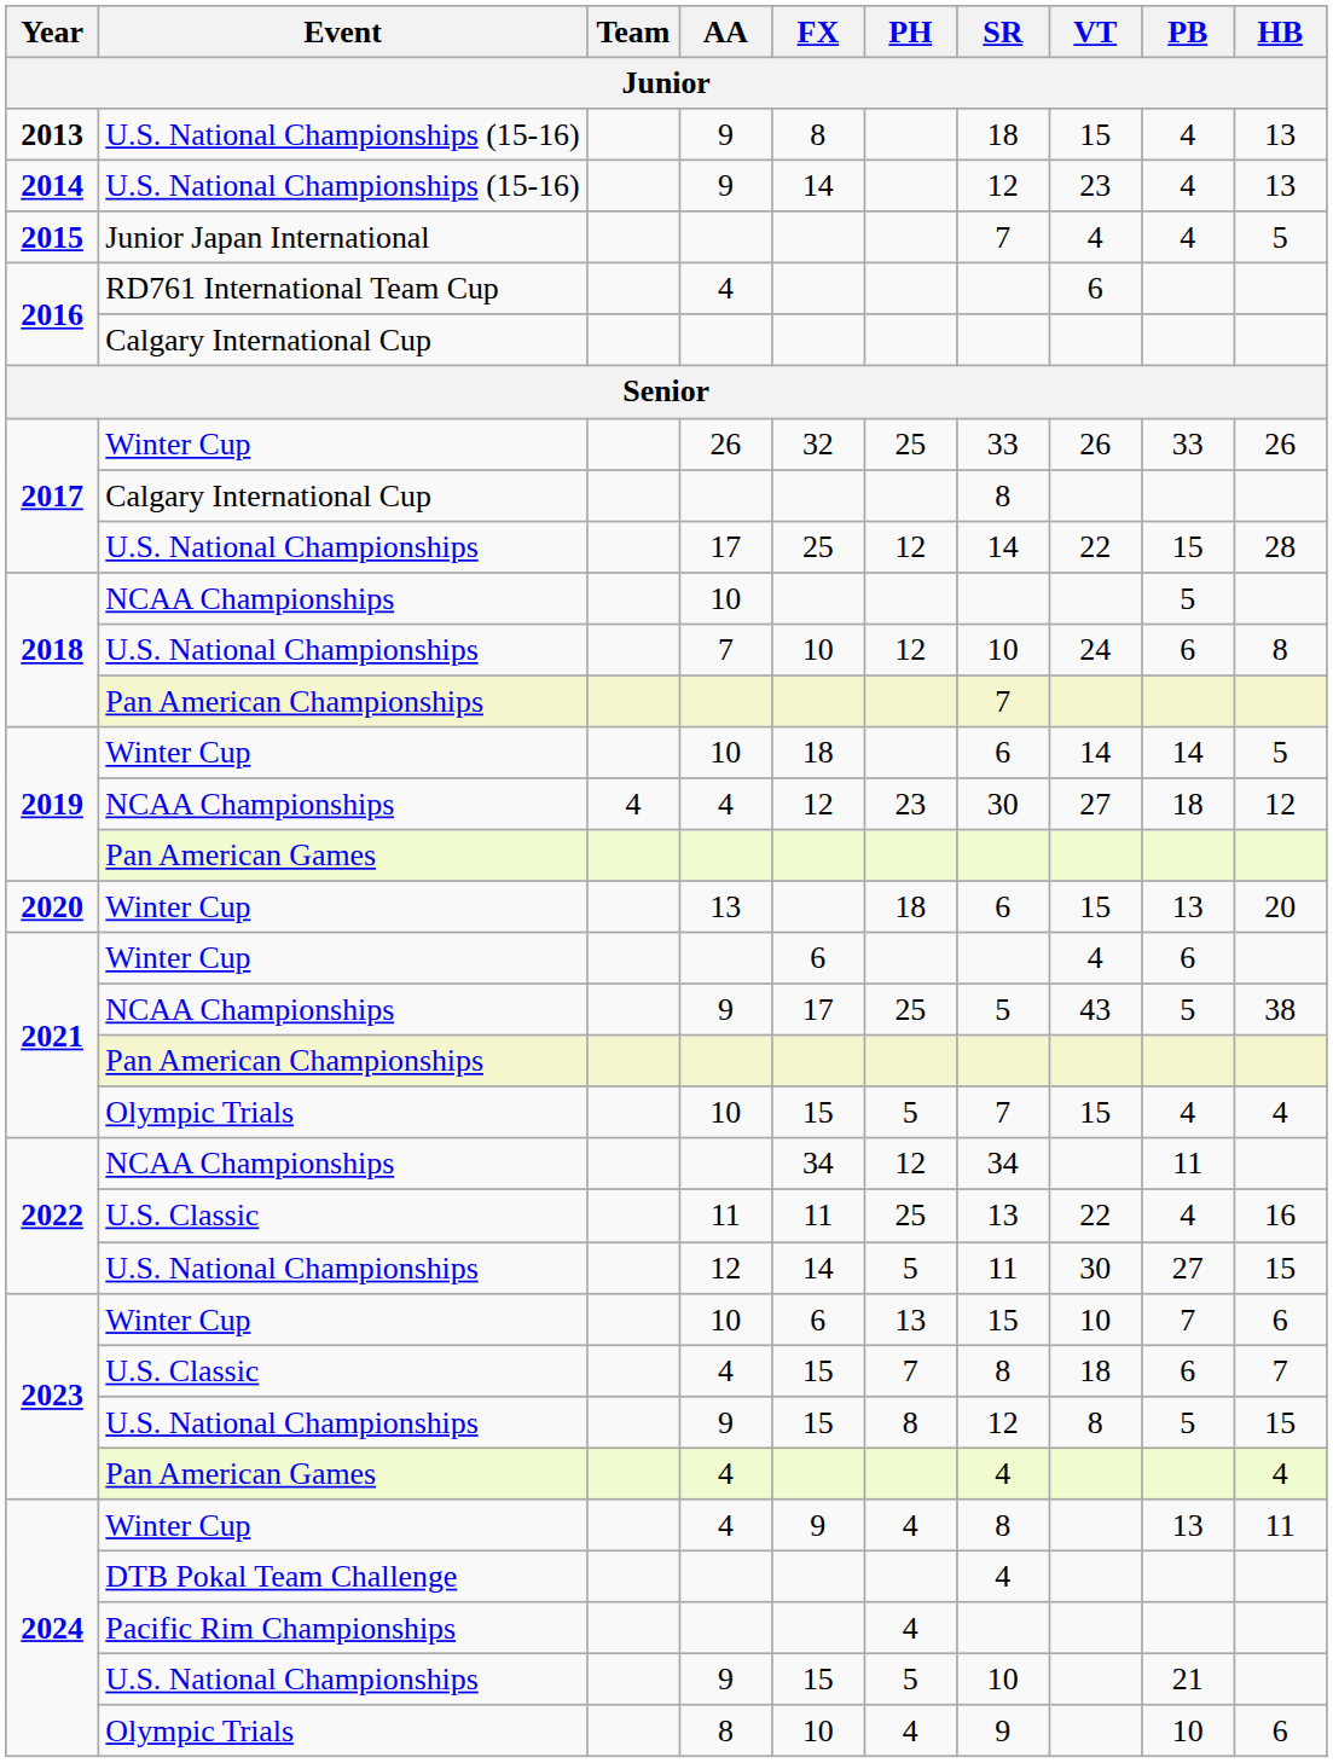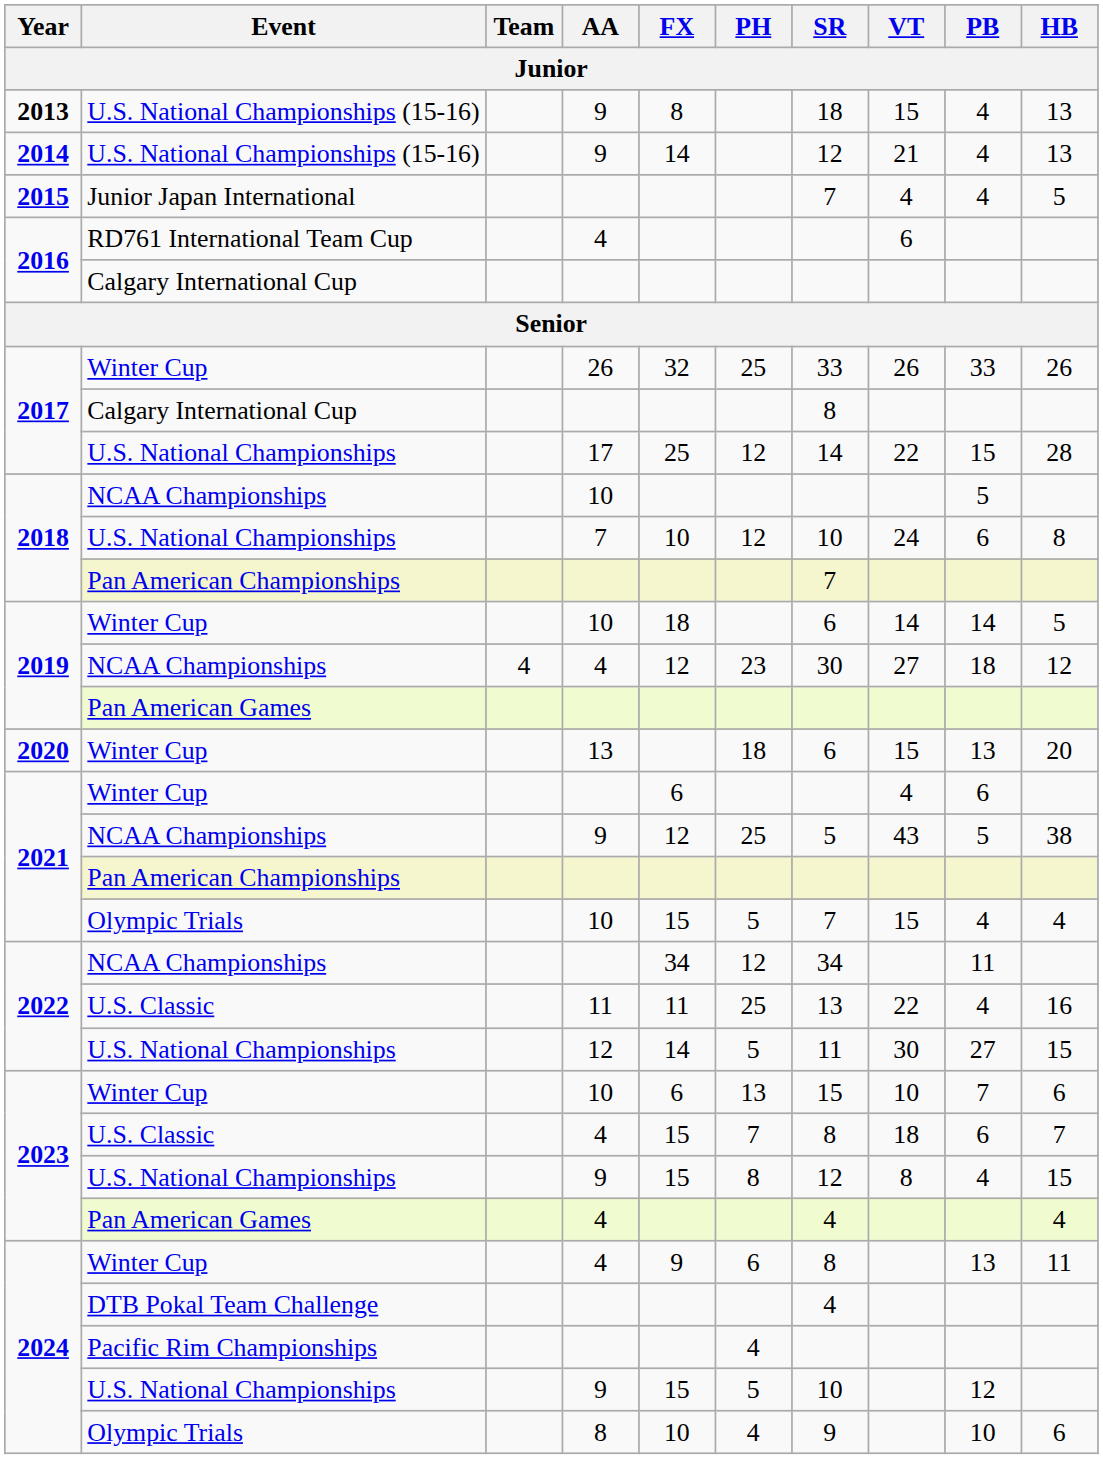 <table class="wikitable sortable" style="text-align:center; font-size:95%;">
 <tr>
 <th width=7% class=unsortable>Year</th>
 <th width=37% class=unsortable>Event</th>
 <th width=7% class=unsortable>Team</th>
 <th width=7% class=unsortable>AA</th>
 <th width=7% class=unsortable><a href='#'>FX</a></th>
 <th width=7% class=unsortable><a href='#'>PH</a></th>
 <th width=7% class=unsortable><a href='#'>SR</a></th>
 <th width=7% class=unsortable><a href='#'>VT</a></th>
 <th width=7% class=unsortable><a href='#'>PB</a></th>
 <th width=7% class=unsortable><a href='#'>HB</a></th>
 </tr>
 <tr>
 <th colspan="10">Junior</th>
 </tr>
 <tr>
 <td rowspan="1"><strong>2013</strong></td>
 <td align=left><a href='#'>U.S. National Championships</a> (15-16)</td>
 <td></td>
 <td>9</td>
 <td>8</td>
 <td></td>
 <td>18</td>
 <td>15</td>
 <td>4</td>
 <td>13</td>
 </tr>
 <tr>
 <td rowspan="1"><strong><a href='#'>2014</a></strong></td>
 <td align=left><a href='#'>U.S. National Championships</a> (15-16)</td>
 <td></td>
 <td>9</td>
 <td>14</td>
 <td></td>
 <td>12</td>
-<td>23</td>
+<td>21</td>
 <td>4</td>
 <td>13</td>
 </tr>
 <tr>
 <td rowspan="1"><strong><a href='#'>2015</a></strong></td>
 <td align=left>Junior Japan International</td>
 <td></td>
 <td></td>
 <td></td>
 <td></td>
 <td>7</td>
 <td>4</td>
 <td>4</td>
 <td>5</td>
 </tr>
 <tr>
 <td rowspan="2"><strong><a href='#'>2016</a></strong></td>
 <td align=left>RD761 International Team Cup</td>
 <td></td>
 <td>4</td>
 <td></td>
 <td></td>
 <td></td>
 <td>6</td>
 <td></td>
 <td></td>
 </tr>
 <tr>
 <td align=left>Calgary International Cup</td>
 <td></td>
 <td></td>
 <td></td>
 <td></td>
 <td></td>
 <td></td>
 <td></td>
 <td></td>
 </tr>
 <tr>
 <th colspan="10">Senior</th>
 </tr>
 <tr>
 <td rowspan="3"><strong><a href='#'>2017</a></strong></td>
 <td align=left><a href='#'>Winter Cup</a></td>
 <td></td>
 <td>26</td>
 <td>32</td>
 <td>25</td>
 <td>33</td>
 <td>26</td>
 <td>33</td>
 <td>26</td>
 </tr>
 <tr>
 <td align=left>Calgary International Cup</td>
 <td></td>
 <td></td>
 <td></td>
 <td></td>
 <td>8</td>
 <td></td>
 <td></td>
 <td></td>
 </tr>
 <tr>
 <td align=left><a href='#'>U.S. National Championships</a></td>
 <td></td>
 <td>17</td>
 <td>25</td>
 <td>12</td>
 <td>14</td>
 <td>22</td>
 <td>15</td>
 <td>28</td>
 </tr>
 <tr>
 <td rowspan="3"><strong><a href='#'>2018</a></strong></td>
 <td align=left><a href='#'>NCAA Championships</a></td>
 <td></td>
 <td>10</td>
 <td></td>
 <td></td>
 <td></td>
 <td></td>
 <td>5</td>
 <td></td>
 </tr>
 <tr>
 <td align=left><a href='#'>U.S. National Championships</a></td>
 <td></td>
 <td>7</td>
 <td>10</td>
 <td>12</td>
 <td>10</td>
 <td>24</td>
 <td>6</td>
 <td>8</td>
 </tr>
 <tr bgcolor=#F5F6CE>
 <td align=left><a href='#'>Pan American Championships</a></td>
 <td></td>
 <td></td>
 <td></td>
 <td></td>
 <td>7</td>
 <td></td>
 <td></td>
 <td></td>
 </tr>
 <tr>
 <td rowspan="3"><strong><a href='#'>2019</a></strong></td>
 <td align=left><a href='#'>Winter Cup</a></td>
 <td></td>
 <td>10</td>
 <td>18</td>
 <td></td>
 <td>6</td>
 <td>14</td>
 <td>14</td>
 <td>5</td>
 </tr>
 <tr>
 <td align=left><a href='#'>NCAA Championships</a></td>
 <td>4</td>
 <td>4</td>
 <td>12</td>
 <td>23</td>
 <td>30</td>
 <td>27</td>
 <td>18</td>
 <td>12</td>
 </tr>
 <tr bgcolor=#f0fccf>
 <td align=left><a href='#'>Pan American Games</a></td>
 <td></td>
 <td></td>
 <td></td>
 <td></td>
 <td></td>
 <td></td>
 <td></td>
 <td></td>
 </tr>
 <tr>
 <td rowspan="1"><strong><a href='#'>2020</a></strong></td>
 <td align=left><a href='#'>Winter Cup</a></td>
 <td></td>
 <td>13</td>
 <td></td>
 <td>18</td>
 <td>6</td>
 <td>15</td>
 <td>13</td>
 <td>20</td>
 </tr>
 <tr>
 <td rowspan="4"><strong><a href='#'>2021</a></strong></td>
 <td align=left><a href='#'>Winter Cup</a></td>
 <td></td>
 <td></td>
 <td>6</td>
 <td></td>
 <td></td>
 <td>4</td>
 <td>6</td>
 <td></td>
 </tr>
 <tr>
 <td align=left><a href='#'>NCAA Championships</a></td>
 <td></td>
 <td>9</td>
-<td>17</td>
+<td>12</td>
 <td>25</td>
 <td>5</td>
 <td>43</td>
 <td>5</td>
 <td>38</td>
 </tr>
 <tr bgcolor=#F5F6CE>
 <td align=left><a href='#'>Pan American Championships</a></td>
 <td></td>
 <td></td>
 <td></td>
 <td></td>
 <td></td>
 <td></td>
 <td></td>
 <td></td>
 </tr>
 <tr>
 <td align=left><a href='#'>Olympic Trials</a></td>
 <td></td>
 <td>10</td>
 <td>15</td>
 <td>5</td>
 <td>7</td>
 <td>15</td>
 <td>4</td>
 <td>4</td>
 </tr>
 <tr>
 <td rowspan="3"><strong><a href='#'>2022</a></strong></td>
 <td align=left><a href='#'>NCAA Championships</a></td>
 <td></td>
 <td></td>
 <td>34</td>
 <td>12</td>
 <td>34</td>
 <td></td>
 <td>11</td>
 <td></td>
 </tr>
 <tr>
 <td align=left><a href='#'>U.S. Classic</a></td>
 <td></td>
 <td>11</td>
 <td>11</td>
 <td>25</td>
 <td>13</td>
 <td>22</td>
 <td>4</td>
 <td>16</td>
 </tr>
 <tr>
 <td align=left><a href='#'>U.S. National Championships</a></td>
 <td></td>
 <td>12</td>
 <td>14</td>
 <td>5</td>
 <td>11</td>
 <td>30</td>
 <td>27</td>
 <td>15</td>
 </tr>
 <tr>
 <td rowspan="4"><strong><a href='#'>2023</a></strong></td>
 <td align=left><a href='#'>Winter Cup</a></td>
 <td></td>
 <td>10</td>
 <td>6</td>
 <td>13</td>
 <td>15</td>
 <td>10</td>
 <td>7</td>
 <td>6</td>
 </tr>
 <tr>
 <td align=left><a href='#'>U.S. Classic</a></td>
 <td></td>
 <td>4</td>
 <td>15</td>
 <td>7</td>
 <td>8</td>
 <td>18</td>
 <td>6</td>
 <td>7</td>
 </tr>
 <tr>
 <td align=left><a href='#'>U.S. National Championships</a></td>
 <td></td>
 <td>9</td>
 <td>15</td>
 <td>8</td>
 <td>12</td>
 <td>8</td>
-<td>5</td>
+<td>4</td>
 <td>15</td>
 </tr>
 <tr bgcolor=#f0fccf>
 <td align=left><a href='#'>Pan American Games</a></td>
 <td></td>
 <td>4</td>
 <td></td>
 <td></td>
 <td>4</td>
 <td></td>
 <td></td>
 <td>4</td>
 </tr>
 <tr>
 <td rowspan="5"><strong><a href='#'>2024</a></strong></td>
 <td align=left><a href='#'>Winter Cup</a></td>
 <td></td>
 <td>4</td>
 <td>9</td>
-<td>4</td>
+<td>6</td>
 <td>8</td>
 <td></td>
 <td>13</td>
 <td>11</td>
 </tr>
 <tr>
 <td align=left><a href='#'>DTB Pokal Team Challenge</a></td>
 <td></td>
 <td></td>
 <td></td>
 <td></td>
 <td>4</td>
 <td></td>
 <td></td>
 <td></td>
 </tr>
 <tr>
 <td align=left><a href='#'>Pacific Rim Championships</a></td>
 <td></td>
 <td></td>
 <td></td>
 <td>4</td>
 <td></td>
 <td></td>
 <td></td>
 <td></td>
 </tr>
 <tr>
 <td align=left><a href='#'>U.S. National Championships</a></td>
 <td></td>
 <td>9</td>
 <td>15</td>
 <td>5</td>
 <td>10</td>
 <td></td>
-<td>21</td>
+<td>12</td>
 <td></td>
 </tr>
 <tr>
 <td align=left><a href='#'>Olympic Trials</a></td>
 <td></td>
 <td>8</td>
 <td>10</td>
 <td>4</td>
 <td>9</td>
 <td></td>
 <td>10</td>
 <td>6</td>
 </tr>
 </table>
